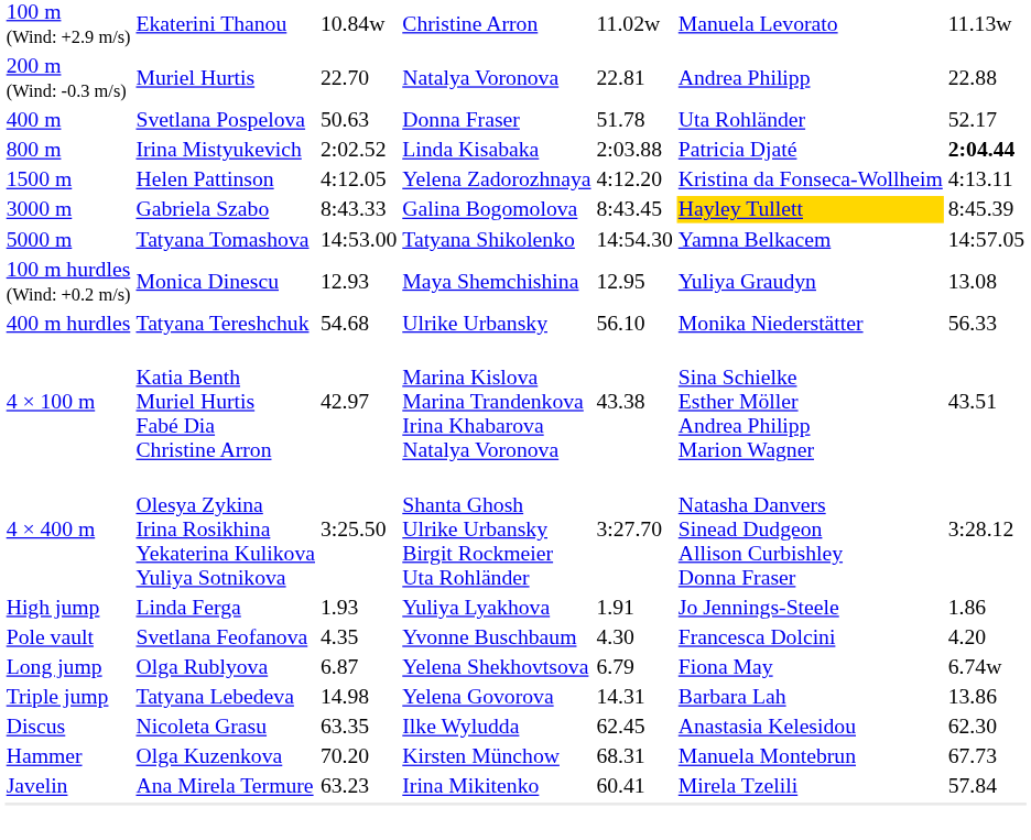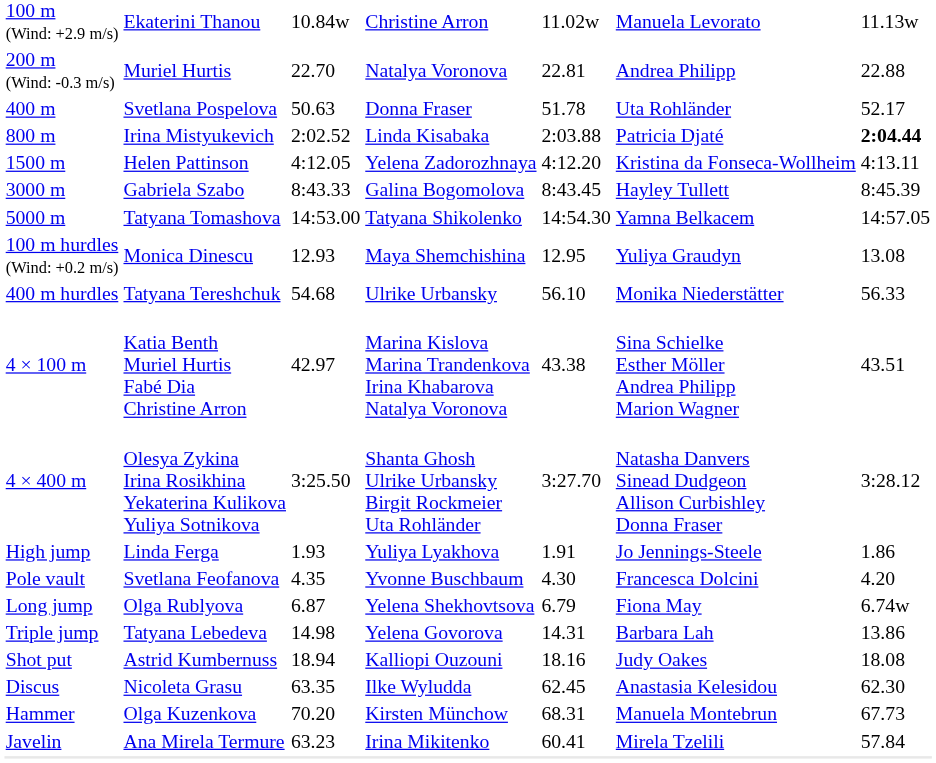 <table>
 <tr>
 <td><a href='#'>100 m</a><br><small>(Wind: +2.9 m/s)</small></td>
 <td><a href='#'>Ekaterini Thanou</a><br></td>
 <td>10.84w</td>
 <td><a href='#'>Christine Arron</a><br></td>
 <td>11.02w</td>
 <td><a href='#'>Manuela Levorato</a><br></td>
 <td>11.13w</td>
 </tr>
 <tr>
 <td><a href='#'>200 m</a><br><small>(Wind: -0.3 m/s)</small></td>
 <td><a href='#'>Muriel Hurtis</a><br></td>
 <td>22.70</td>
 <td><a href='#'>Natalya Voronova</a><br></td>
 <td>22.81</td>
 <td><a href='#'>Andrea Philipp</a><br></td>
 <td>22.88</td>
 </tr>
 <tr>
 <td><a href='#'>400 m</a></td>
 <td><a href='#'>Svetlana Pospelova</a><br></td>
 <td>50.63</td>
 <td><a href='#'>Donna Fraser</a><br></td>
 <td>51.78</td>
 <td><a href='#'>Uta Rohländer</a><br></td>
 <td>52.17</td>
 </tr>
 <tr>
 <td><a href='#'>800 m</a></td>
 <td><a href='#'>Irina Mistyukevich</a><br></td>
 <td>2:02.52</td>
 <td><a href='#'>Linda Kisabaka</a><br></td>
 <td>2:03.88</td>
 <td><a href='#'>Patricia Djaté</a><br></td>
 <td><strong>2:04.44</strong></td>
 </tr>
 <tr>
 <td><a href='#'>1500 m</a></td>
 <td><a href='#'>Helen Pattinson</a><br></td>
 <td>4:12.05</td>
 <td><a href='#'>Yelena Zadorozhnaya</a><br></td>
 <td>4:12.20</td>
 <td><a href='#'>Kristina da Fonseca-Wollheim</a><br></td>
 <td>4:13.11</td>
 </tr>
 <tr>
 <td><a href='#'>3000 m</a></td>
 <td><a href='#'>Gabriela Szabo</a><br></td>
 <td>8:43.33</td>
 <td><a href='#'>Galina Bogomolova</a><br></td>
 <td>8:43.45</td>
-<td style="background: gold;"><a href='#'>Hayley Tullett</a><br></td>
+<td><a href='#'>Hayley Tullett</a><br></td>
 <td>8:45.39</td>
 </tr>
 <tr>
 <td><a href='#'>5000 m</a></td>
 <td><a href='#'>Tatyana Tomashova</a><br></td>
 <td>14:53.00</td>
 <td><a href='#'>Tatyana Shikolenko</a><br></td>
 <td>14:54.30</td>
 <td><a href='#'>Yamna Belkacem</a><br></td>
 <td>14:57.05</td>
 </tr>
 <tr>
 <td><a href='#'>100 m hurdles</a><br><small>(Wind: +0.2 m/s)</small></td>
 <td><a href='#'>Monica Dinescu</a><br></td>
 <td>12.93</td>
 <td><a href='#'>Maya Shemchishina</a><br></td>
 <td>12.95</td>
 <td><a href='#'>Yuliya Graudyn</a><br></td>
 <td>13.08</td>
 </tr>
 <tr>
 <td><a href='#'>400 m hurdles</a></td>
 <td><a href='#'>Tatyana Tereshchuk</a><br></td>
 <td>54.68</td>
 <td><a href='#'>Ulrike Urbansky</a><br></td>
 <td>56.10</td>
 <td><a href='#'>Monika Niederstätter</a><br></td>
 <td>56.33</td>
 </tr>
 <tr>
 <td><a href='#'>4 × 100 m</a></td>
 <td><br><a href='#'>Katia Benth</a><br><a href='#'>Muriel Hurtis</a><br><a href='#'>Fabé Dia</a><br><a href='#'>Christine Arron</a></td>
 <td>42.97</td>
 <td><br><a href='#'>Marina Kislova</a><br><a href='#'>Marina Trandenkova</a><br><a href='#'>Irina Khabarova</a><br><a href='#'>Natalya Voronova</a></td>
 <td>43.38</td>
 <td><br><a href='#'>Sina Schielke</a><br><a href='#'>Esther Möller</a><br><a href='#'>Andrea Philipp</a><br><a href='#'>Marion Wagner</a></td>
 <td>43.51</td>
 </tr>
 <tr>
 <td><a href='#'>4 × 400 m</a></td>
 <td><br><a href='#'>Olesya Zykina</a><br><a href='#'>Irina Rosikhina</a><br><a href='#'>Yekaterina Kulikova</a><br><a href='#'>Yuliya Sotnikova</a></td>
 <td>3:25.50</td>
 <td><br><a href='#'>Shanta Ghosh</a><br><a href='#'>Ulrike Urbansky</a><br><a href='#'>Birgit Rockmeier</a><br><a href='#'>Uta Rohländer</a></td>
 <td>3:27.70</td>
 <td><br><a href='#'>Natasha Danvers</a><br><a href='#'>Sinead Dudgeon</a><br><a href='#'>Allison Curbishley</a><br><a href='#'>Donna Fraser</a></td>
 <td>3:28.12</td>
 </tr>
 <tr>
 <td><a href='#'>High jump</a></td>
 <td><a href='#'>Linda Ferga</a><br></td>
 <td>1.93</td>
 <td><a href='#'>Yuliya Lyakhova</a><br></td>
 <td>1.91</td>
 <td><a href='#'>Jo Jennings-Steele</a><br></td>
 <td>1.86</td>
 </tr>
 <tr>
 <td><a href='#'>Pole vault</a></td>
 <td><a href='#'>Svetlana Feofanova</a><br></td>
 <td>4.35</td>
 <td><a href='#'>Yvonne Buschbaum</a><br></td>
 <td>4.30</td>
 <td><a href='#'>Francesca Dolcini</a><br></td>
 <td>4.20</td>
 </tr>
 <tr>
 <td><a href='#'>Long jump</a></td>
 <td><a href='#'>Olga Rublyova</a><br></td>
 <td>6.87</td>
 <td><a href='#'>Yelena Shekhovtsova</a><br></td>
 <td>6.79</td>
 <td><a href='#'>Fiona May</a><br></td>
 <td>6.74w</td>
 </tr>
 <tr>
 <td><a href='#'>Triple jump</a></td>
 <td><a href='#'>Tatyana Lebedeva</a><br></td>
 <td>14.98</td>
 <td><a href='#'>Yelena Govorova</a><br></td>
 <td>14.31</td>
 <td><a href='#'>Barbara Lah</a><br></td>
 <td>13.86</td>
 </tr>
 <tr>
+<td><a href='#'>Shot put</a></td>
+<td><a href='#'>Astrid Kumbernuss</a><br></td>
+<td>18.94</td>
+<td><a href='#'>Kalliopi Ouzouni</a><br></td>
+<td>18.16</td>
+<td><a href='#'>Judy Oakes</a><br></td>
+<td>18.08</td>
+</tr>
+<tr>
 <td><a href='#'>Discus</a></td>
 <td><a href='#'>Nicoleta Grasu</a><br></td>
 <td>63.35</td>
 <td><a href='#'>Ilke Wyludda</a><br></td>
 <td>62.45</td>
 <td><a href='#'>Anastasia Kelesidou</a><br></td>
 <td>62.30</td>
 </tr>
 <tr>
 <td><a href='#'>Hammer</a></td>
 <td><a href='#'>Olga Kuzenkova</a><br></td>
 <td>70.20</td>
 <td><a href='#'>Kirsten Münchow</a><br></td>
 <td>68.31</td>
 <td><a href='#'>Manuela Montebrun</a><br></td>
 <td>67.73</td>
 </tr>
 <tr>
 <td><a href='#'>Javelin</a></td>
 <td><a href='#'>Ana Mirela Termure</a><br></td>
 <td>63.23</td>
 <td><a href='#'>Irina Mikitenko</a><br></td>
 <td>60.41</td>
 <td><a href='#'>Mirela Tzelili</a><br></td>
 <td>57.84</td>
 </tr>
 <tr style="background:#e8e8e8;">
 <td colspan=7></td>
 </tr>
 </table>
